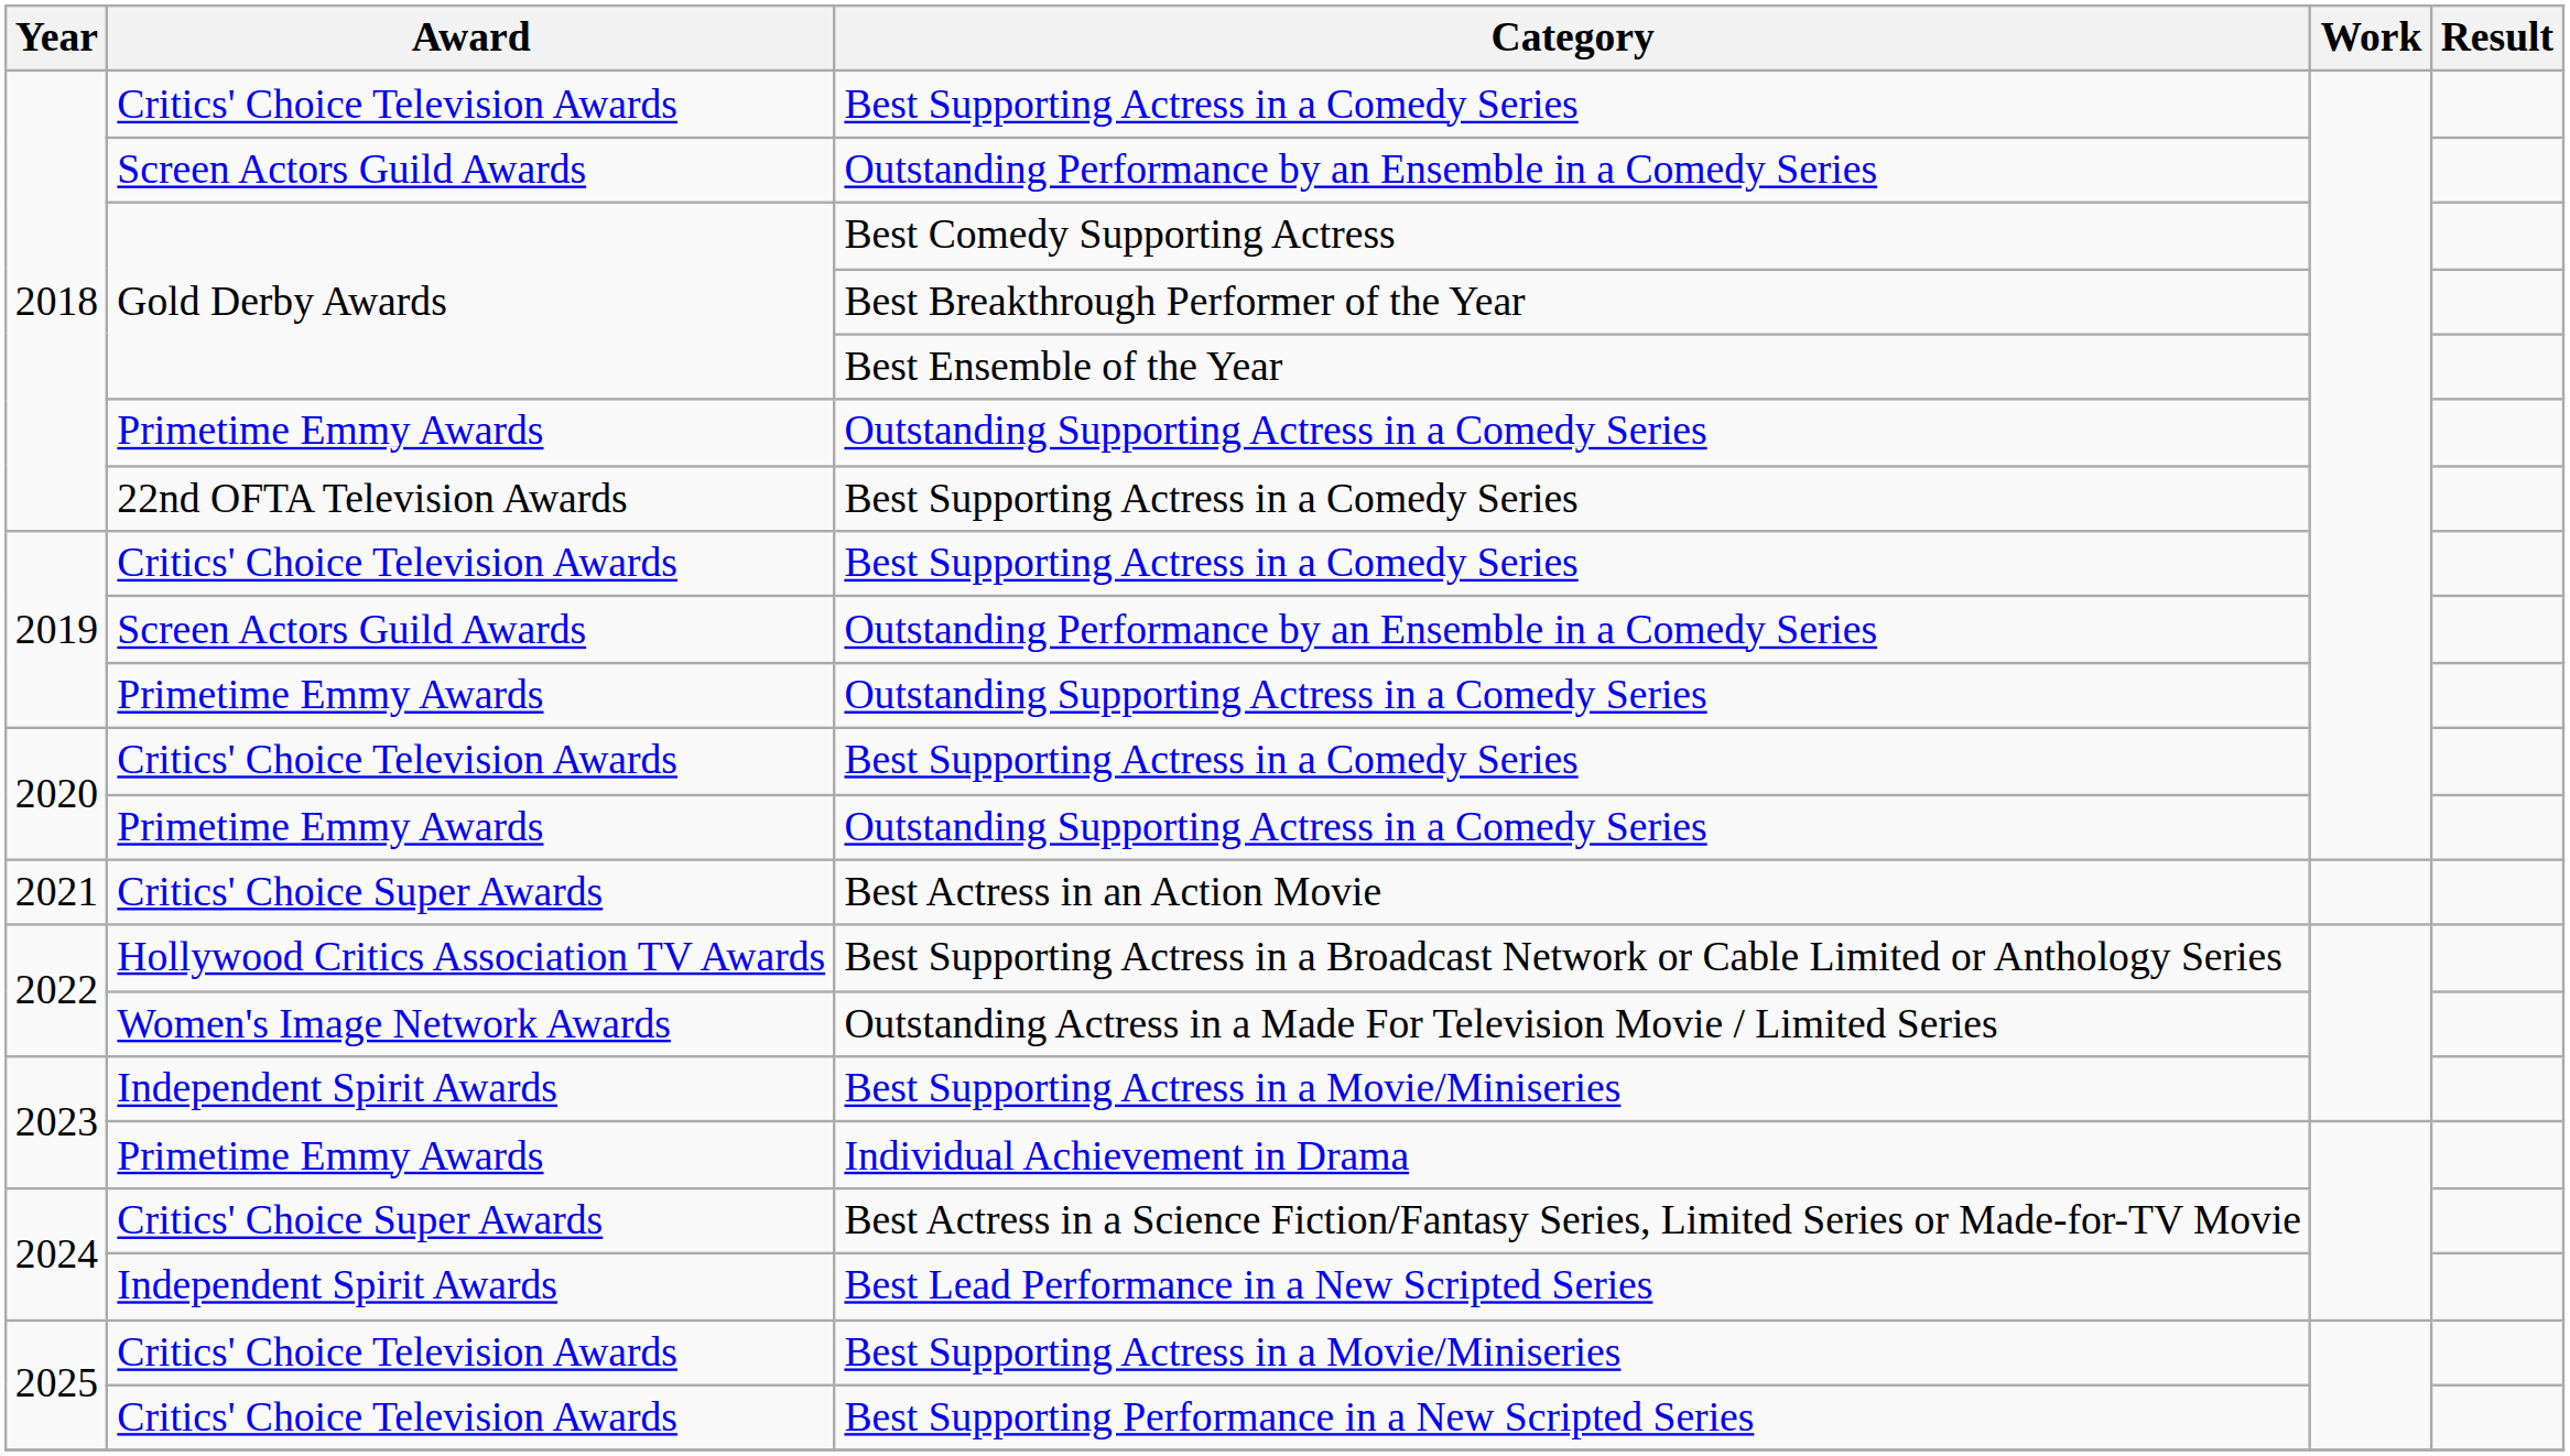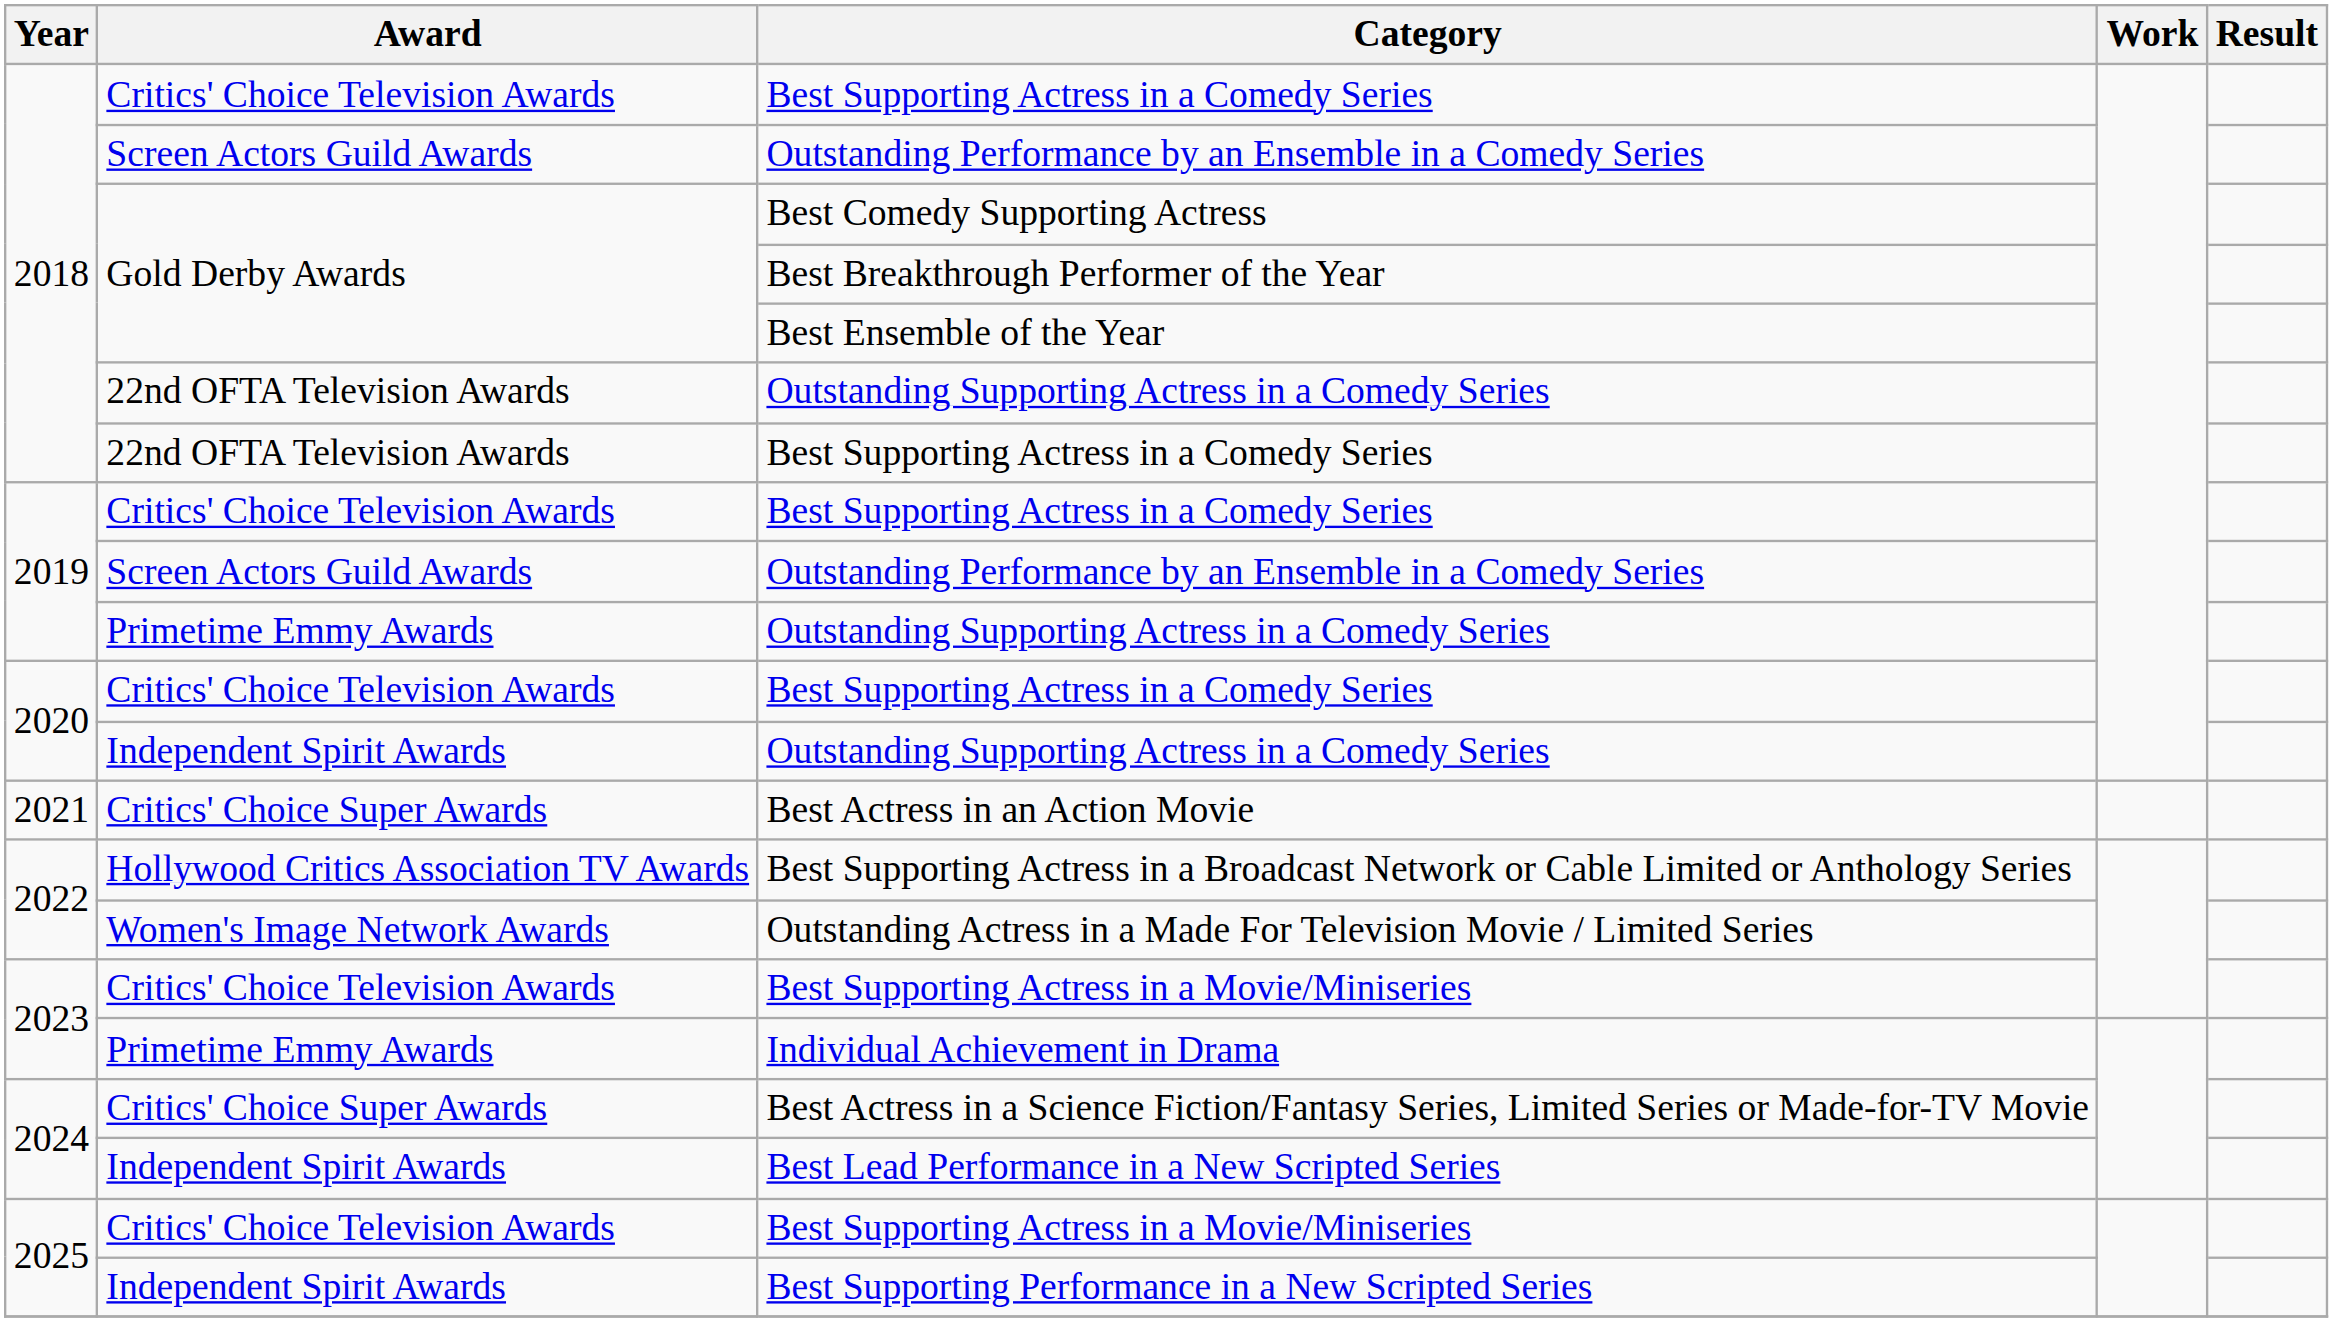 <table class="wikitable">
 <tr>
 <th>Year</th>
 <th>Award</th>
 <th>Category</th>
 <th>Work</th>
 <th>Result</th>
 </tr>
 <tr>
 <td rowspan="7">2018</td>
 <td><a href='#'>Critics' Choice Television Awards</a></td>
 <td><a href='#'>Best Supporting Actress in a Comedy Series</a></td>
 <td rowspan="12"></td>
 <td></td>
 </tr>
 <tr>
 <td><a href='#'>Screen Actors Guild Awards</a></td>
 <td><a href='#'>Outstanding Performance by an Ensemble in a Comedy Series</a> </td>
 <td></td>
 </tr>
 <tr>
 <td rowspan="3">Gold Derby Awards</td>
 <td>Best Comedy Supporting Actress</td>
 <td></td>
 </tr>
 <tr>
 <td>Best Breakthrough Performer of the Year</td>
 <td></td>
 </tr>
 <tr>
 <td>Best Ensemble of the Year </td>
 <td></td>
 </tr>
 <tr>
-<td><a href='#'>Primetime Emmy Awards</a></td>
+<td>22nd OFTA Television Awards</td>
 <td><a href='#'>Outstanding Supporting Actress in a Comedy Series</a></td>
 <td></td>
 </tr>
 <tr>
 <td>22nd OFTA Television Awards</td>
 <td>Best Supporting Actress in a Comedy Series</td>
 <td></td>
 </tr>
 <tr>
 <td rowspan="3">2019</td>
 <td><a href='#'>Critics' Choice Television Awards</a></td>
 <td><a href='#'>Best Supporting Actress in a Comedy Series</a></td>
 <td></td>
 </tr>
 <tr>
 <td><a href='#'>Screen Actors Guild Awards</a></td>
 <td><a href='#'>Outstanding Performance by an Ensemble in a Comedy Series</a> </td>
 <td></td>
 </tr>
 <tr>
 <td><a href='#'>Primetime Emmy Awards</a></td>
 <td><a href='#'>Outstanding Supporting Actress in a Comedy Series</a></td>
 <td></td>
 </tr>
 <tr>
 <td rowspan="2">2020</td>
 <td><a href='#'>Critics' Choice Television Awards</a></td>
 <td><a href='#'>Best Supporting Actress in a Comedy Series</a></td>
 <td></td>
 </tr>
 <tr>
-<td><a href='#'>Primetime Emmy Awards</a></td>
+<td><a href='#'>Independent Spirit Awards</a></td>
 <td><a href='#'>Outstanding Supporting Actress in a Comedy Series</a></td>
 <td></td>
 </tr>
 <tr>
 <td>2021</td>
 <td><a href='#'>Critics' Choice Super Awards</a></td>
 <td>Best Actress in an Action Movie</td>
 <td></td>
 <td></td>
 </tr>
 <tr>
 <td rowspan="2">2022</td>
 <td><a href='#'>Hollywood Critics Association TV Awards</a></td>
 <td>Best Supporting Actress in a Broadcast Network or Cable Limited or Anthology Series</td>
 <td rowspan="3"></td>
 <td></td>
 </tr>
 <tr>
 <td><a href='#'>Women's Image Network Awards</a></td>
 <td>Outstanding Actress in a Made For Television Movie / Limited Series</td>
 <td></td>
 </tr>
 <tr>
 <td rowspan="2">2023</td>
-<td><a href='#'>Independent Spirit Awards</a></td>
+<td><a href='#'>Critics' Choice Television Awards</a></td>
 <td><a href='#'>Best Supporting Actress in a Movie/Miniseries</a></td>
 <td></td>
 </tr>
 <tr>
 <td><a href='#'>Primetime Emmy Awards</a></td>
 <td><a href='#'>Individual Achievement in Drama</a></td>
 <td rowspan="3"></td>
 <td></td>
 </tr>
 <tr>
 <td rowspan="2">2024</td>
 <td><a href='#'>Critics' Choice Super Awards</a></td>
 <td>Best Actress in a Science Fiction/Fantasy Series, Limited Series or Made-for-TV Movie</td>
 <td></td>
 </tr>
 <tr>
 <td><a href='#'>Independent Spirit Awards</a></td>
 <td><a href='#'>Best Lead Performance in a New Scripted Series</a></td>
 <td></td>
 </tr>
 <tr>
 <td rowspan="2">2025</td>
 <td><a href='#'>Critics' Choice Television Awards</a></td>
 <td><a href='#'>Best Supporting Actress in a Movie/Miniseries</a></td>
 <td rowspan="2"></td>
 <td></td>
 </tr>
 <tr>
-<td><a href='#'>Critics' Choice Television Awards</a></td>
+<td><a href='#'>Independent Spirit Awards</a></td>
 <td><a href='#'>Best Supporting Performance in a New Scripted Series</a></td>
 <td></td>
 </tr>
 <tr>
 </tr>
 </table>
